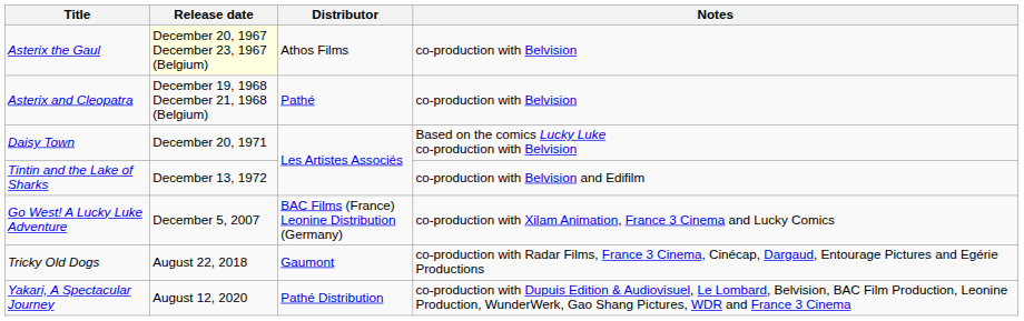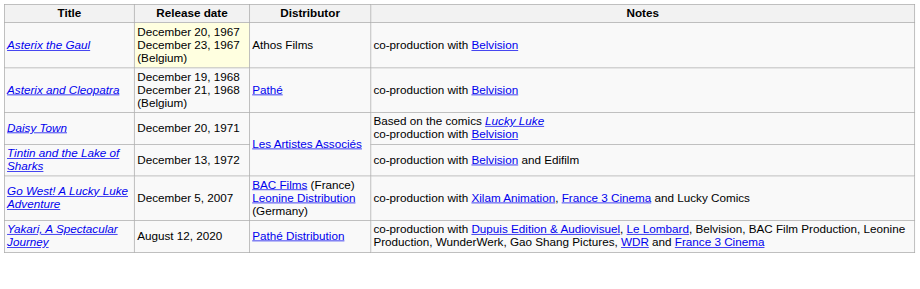 <table class="wikitable sortable">
 <tr>
 <th>Title</th>
 <th>Release date</th>
 <th>Distributor</th>
 <th>Notes</th>
 </tr>
 <tr>
 <td><em><a href='#'>Asterix the Gaul</a></em></td>
 <td style="background: lightyellow;">December 20, 1967<br>December 23, 1967 (Belgium)</td>
 <td>Athos Films</td>
 <td>co-production with <a href='#'>Belvision</a></td>
 </tr>
 <tr>
 <td><em><a href='#'>Asterix and Cleopatra</a></em></td>
 <td>December 19, 1968<br>December 21, 1968 (Belgium)</td>
 <td><a href='#'>Pathé</a></td>
 <td>co-production with <a href='#'>Belvision</a></td>
 </tr>
 <tr>
 <td><em><a href='#'>Daisy Town</a></em></td>
 <td>December 20, 1971</td>
 <td rowspan="2"><a href='#'>Les Artistes Associés</a></td>
 <td>Based on the comics <em><a href='#'>Lucky Luke</a></em><br>co-production with <a href='#'>Belvision</a></td>
 </tr>
 <tr>
 <td><em><a href='#'>Tintin and the Lake of Sharks</a></em></td>
 <td>December 13, 1972</td>
 <td>co-production with <a href='#'>Belvision</a> and Edifilm</td>
 </tr>
 <tr>
 <td><em><a href='#'>Go West! A Lucky Luke Adventure</a></em></td>
 <td>December 5, 2007</td>
 <td><a href='#'>BAC Films</a> (France)<br><a href='#'>Leonine Distribution</a> (Germany)</td>
 <td>co-production with <a href='#'>Xilam Animation</a>, <a href='#'>France 3 Cinema</a> and Lucky Comics</td>
 </tr>
 <tr>
-<td><em>Tricky Old Dogs</em></td>
-<td>August 22, 2018</td>
-<td><a href='#'>Gaumont</a></td>
-<td>co-production with Radar Films, <a href='#'>France 3 Cinema</a>, Cinécap, <a href='#'>Dargaud</a>, Entourage Pictures and Egérie Productions</td>
-</tr>
-<tr>
 <td><em><a href='#'>Yakari, A Spectacular Journey</a></em></td>
 <td>August 12, 2020</td>
 <td><a href='#'>Pathé Distribution</a></td>
 <td>co-production with <a href='#'>Dupuis Edition & Audiovisuel</a>, <a href='#'>Le Lombard</a>, Belvision, BAC Film Production, Leonine Production, WunderWerk, Gao Shang Pictures, <a href='#'>WDR</a> and <a href='#'>France 3 Cinema</a></td>
 </tr>
 </table>
